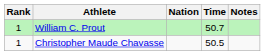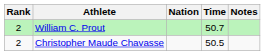 <table class="wikitable sortable" style="text-align:center">
 <tr>
 <th>Rank</th>
 <th>Athlete</th>
 <th>Nation</th>
 <th>Time</th>
 <th>Notes</th>
 </tr>
 <tr bgcolor=bbf3bb>
-<td>1</td>
+<td>2</td>
 <td align=left data-sort-value="Prout, William C."><a href='#'>William C. Prout</a></td>
 <td align=left></td>
 <td>50.7</td>
 <td></td>
 </tr>
 <tr>
-<td>1</td>
+<td>2</td>
 <td align=left data-sort-value="Chavasse, Christopher Maude"><a href='#'>Christopher Maude Chavasse</a></td>
 <td align=left></td>
 <td>50.5</td>
 <td></td>
 </tr>
 </table>
